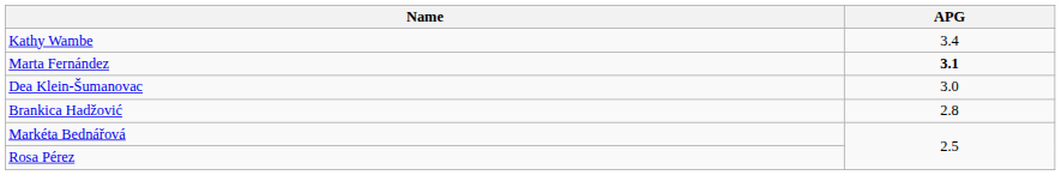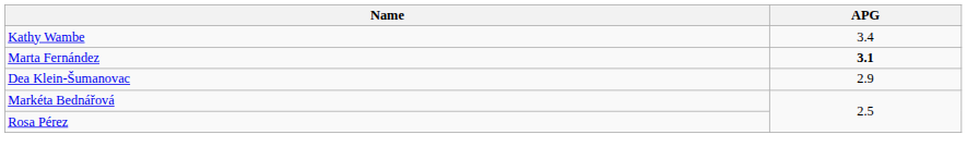 <table class="wikitable" style="width:90%;">
 <tr>
 <th style="width:80%;">Name</th>
 <th style="width:20%;">APG</th>
 </tr>
 <tr>
 <td> <a href='#'>Kathy Wambe</a></td>
 <td align=center>3.4</td>
 </tr>
 <tr>
 <td> <a href='#'>Marta Fernández</a></td>
 <td align=center><strong>3.1</strong></td>
 </tr>
 <tr>
 <td> <a href='#'>Dea Klein-Šumanovac</a></td>
-<td align=center>3.0</td>
-</tr>
-<tr>
-<td> <a href='#'>Brankica Hadžović</a></td>
-<td align=center>2.8</td>
+<td align=center>2.9</td>
 </tr>
 <tr>
 <td> <a href='#'>Markéta Bednářová</a></td>
 <td align=center rowspan=2>2.5</td>
 </tr>
 <tr>
 <td> <a href='#'>Rosa Pérez</a></td>
 </tr>
 </table>
